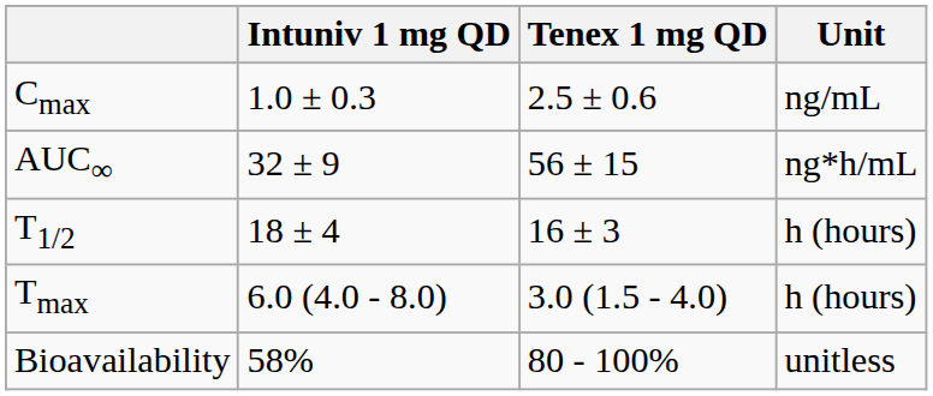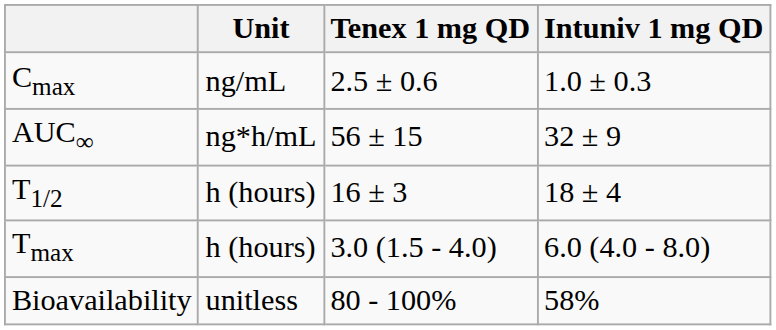 <table class="wikitable sortable">
 <tr>
 <th></th>
+<th>Unit</th>
+<th>Tenex 1 mg QD</th>
 <th>Intuniv 1 mg QD</th>
-<th>Tenex 1 mg QD</th>
-<th>Unit</th>
 </tr>
 <tr>
 <td>C<sub>max</sub></td>
+<td>ng/mL</td>
+<td>2.5 ± 0.6</td>
 <td>1.0 ± 0.3</td>
-<td>2.5 ± 0.6</td>
-<td>ng/mL</td>
 </tr>
 <tr>
 <td>AUC<sub>∞</sub></td>
+<td>ng*h/mL</td>
+<td>56 ± 15</td>
 <td>32 ± 9</td>
-<td>56 ± 15</td>
-<td>ng*h/mL</td>
 </tr>
 <tr>
 <td>T<sub>1/2</sub></td>
+<td>h (hours)</td>
+<td>16 ± 3</td>
 <td>18 ± 4</td>
-<td>16 ± 3</td>
-<td>h (hours)</td>
 </tr>
 <tr>
 <td>T<sub>max</sub></td>
+<td>h (hours)</td>
+<td>3.0 (1.5 - 4.0)</td>
 <td>6.0 (4.0 - 8.0)</td>
-<td>3.0 (1.5 - 4.0)</td>
-<td>h (hours)</td>
 </tr>
 <tr>
 <td>Bioavailability</td>
+<td>unitless</td>
+<td>80 - 100%</td>
 <td>58%</td>
-<td>80 - 100%</td>
-<td>unitless</td>
 </tr>
 </table>
